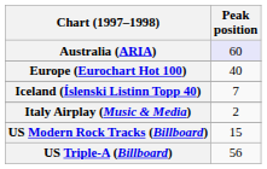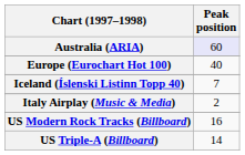 <table class="wikitable sortable plainrowheaders" style="text-align:center">
 <tr>
 <th>Chart (1997–1998)</th>
 <th>Peak<br>position</th>
 </tr>
 <tr>
 <th scope="row">Australia (<a href='#'>ARIA</a>)</th>
 <td style="background: lavender;">60</td>
 </tr>
 <tr>
 </tr>
 <tr>
 </tr>
 <tr>
 </tr>
 <tr>
 <th scope="row">Europe (<a href='#'>Eurochart Hot 100</a>)</th>
 <td>40</td>
 </tr>
 <tr>
 </tr>
 <tr>
 </tr>
 <tr>
 </tr>
 <tr>
 <th scope="row">Iceland (<a href='#'>Íslenski Listinn Topp 40</a>)</th>
 <td>7</td>
 </tr>
 <tr>
 </tr>
 <tr>
 <th scope="row">Italy Airplay (<em><a href='#'>Music & Media</a></em>)</th>
 <td>2</td>
 </tr>
 <tr>
 </tr>
 <tr>
 </tr>
 <tr>
 </tr>
 <tr>
 <th scope="row">US <a href='#'>Modern Rock Tracks</a> (<em><a href='#'>Billboard</a></em>)</th>
-<td>15</td>
+<td>16</td>
 </tr>
 <tr>
 <th scope="row">US <a href='#'>Triple-A</a> (<em><a href='#'>Billboard</a></em>)</th>
-<td>56</td>
+<td>14</td>
 </tr>
 </table>
